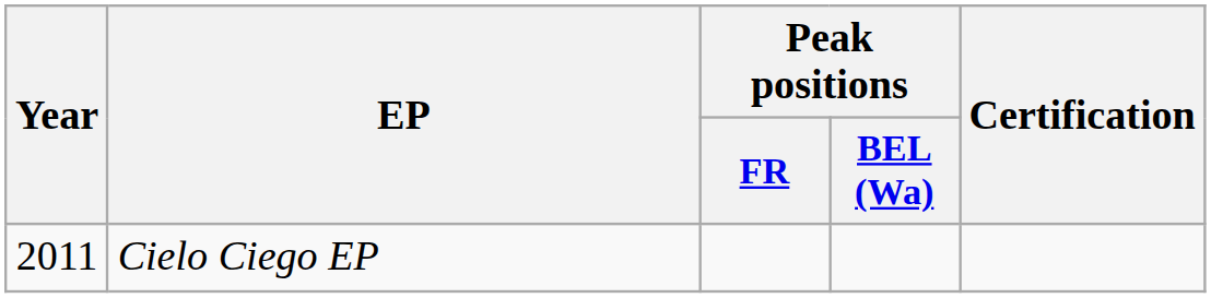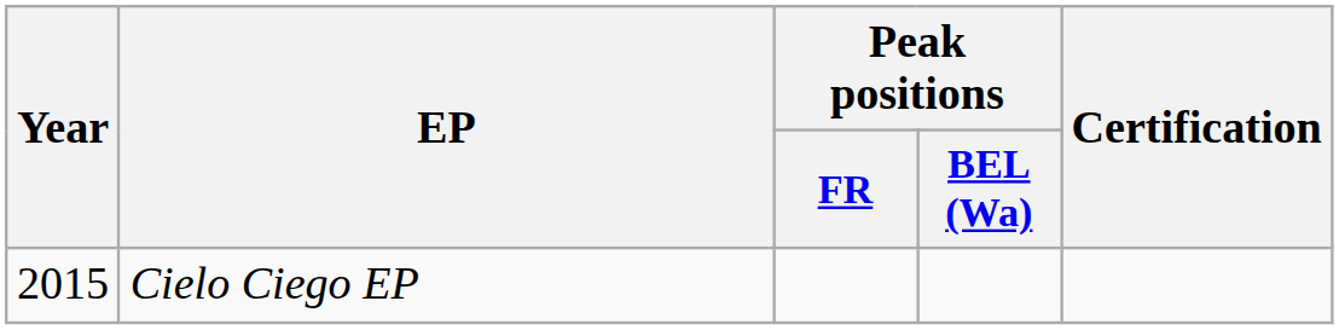 <table class="wikitable">
 <tr>
 <th rowspan="2" style="text-align:center; width:10px;">Year</th>
 <th rowspan="2" style="text-align:center; width:220px;">EP</th>
 <th style="text-align:center; width:20px;" colspan="2">Peak positions</th>
 <th rowspan="2" style="text-align:center; width:70px;">Certification</th>
 </tr>
 <tr>
 <th scope="col" style="width:3em;font-size:90%;"><a href='#'>FR</a><br></th>
 <th scope="col" style="width:3em;font-size:90%;"><a href='#'>BEL<br>(Wa)</a><br></th>
 </tr>
 <tr>
-<td style="text-align:center;">2011</td>
+<td style="text-align:center;">2015</td>
 <td><em>Cielo Ciego EP</em></td>
 <td style="text-align:center;"></td>
 <td style="text-align:center;"></td>
 <td style="text-align:center;"></td>
 </tr>
 </table>
